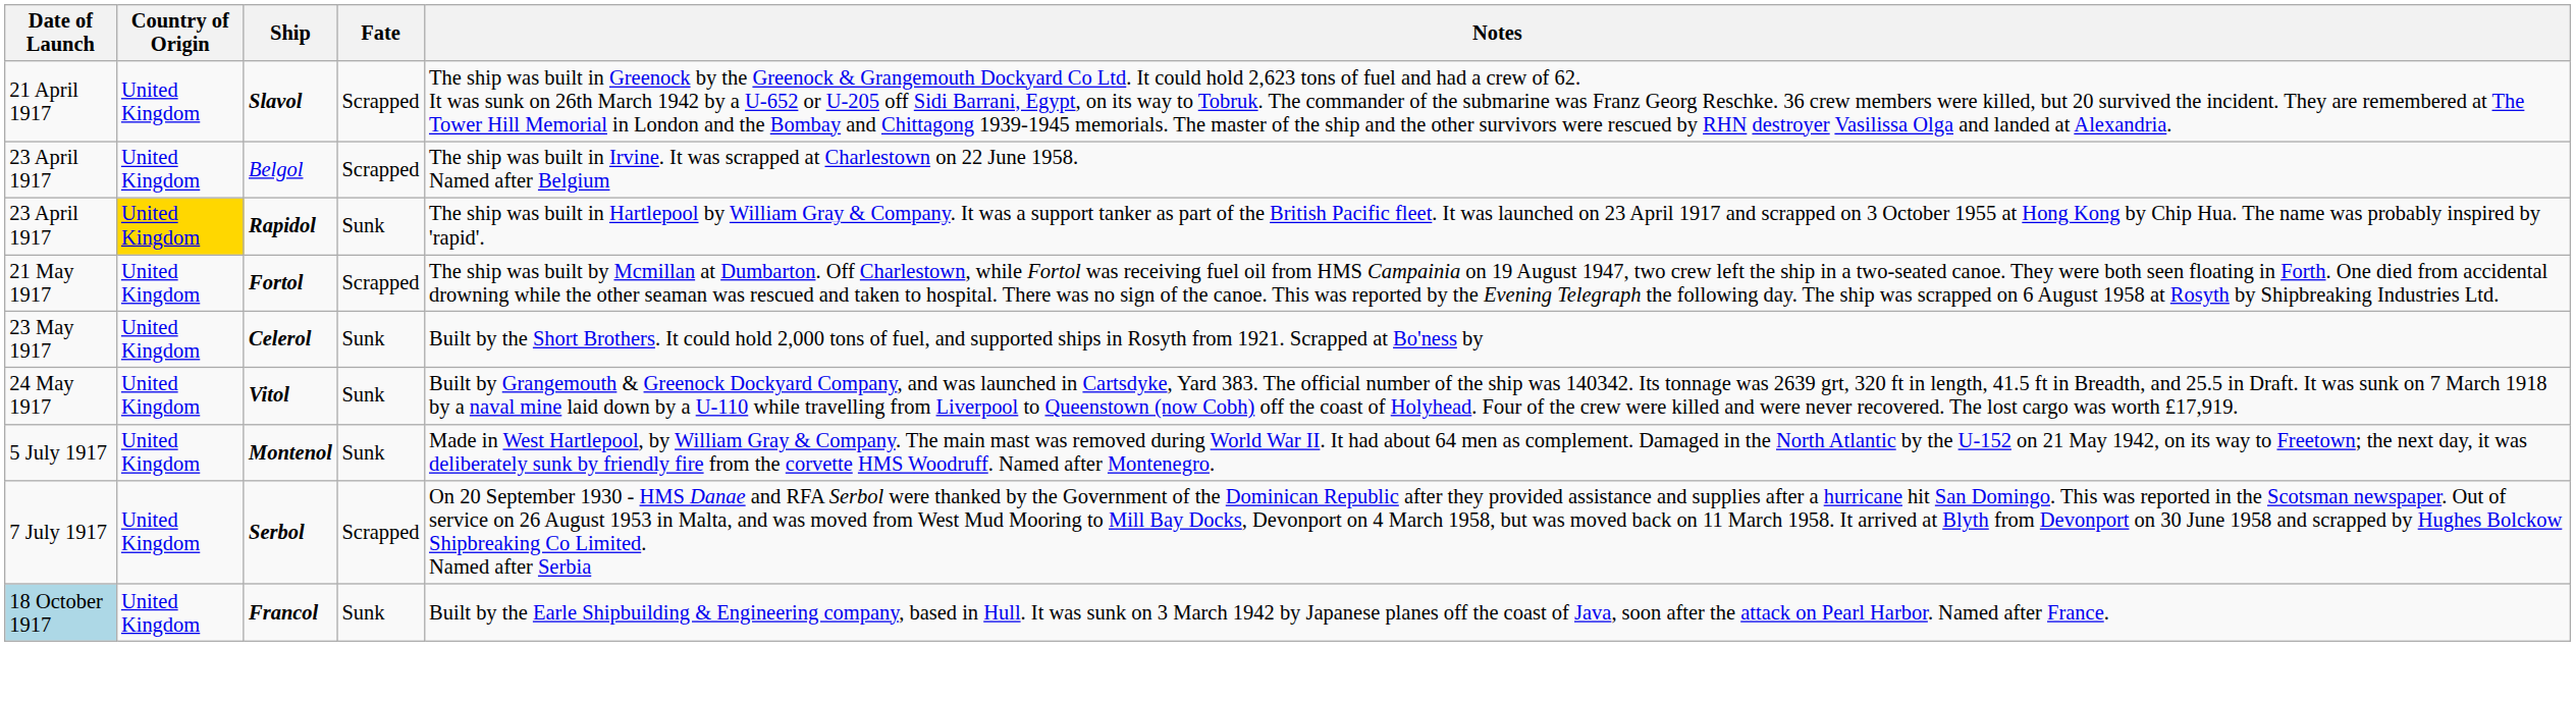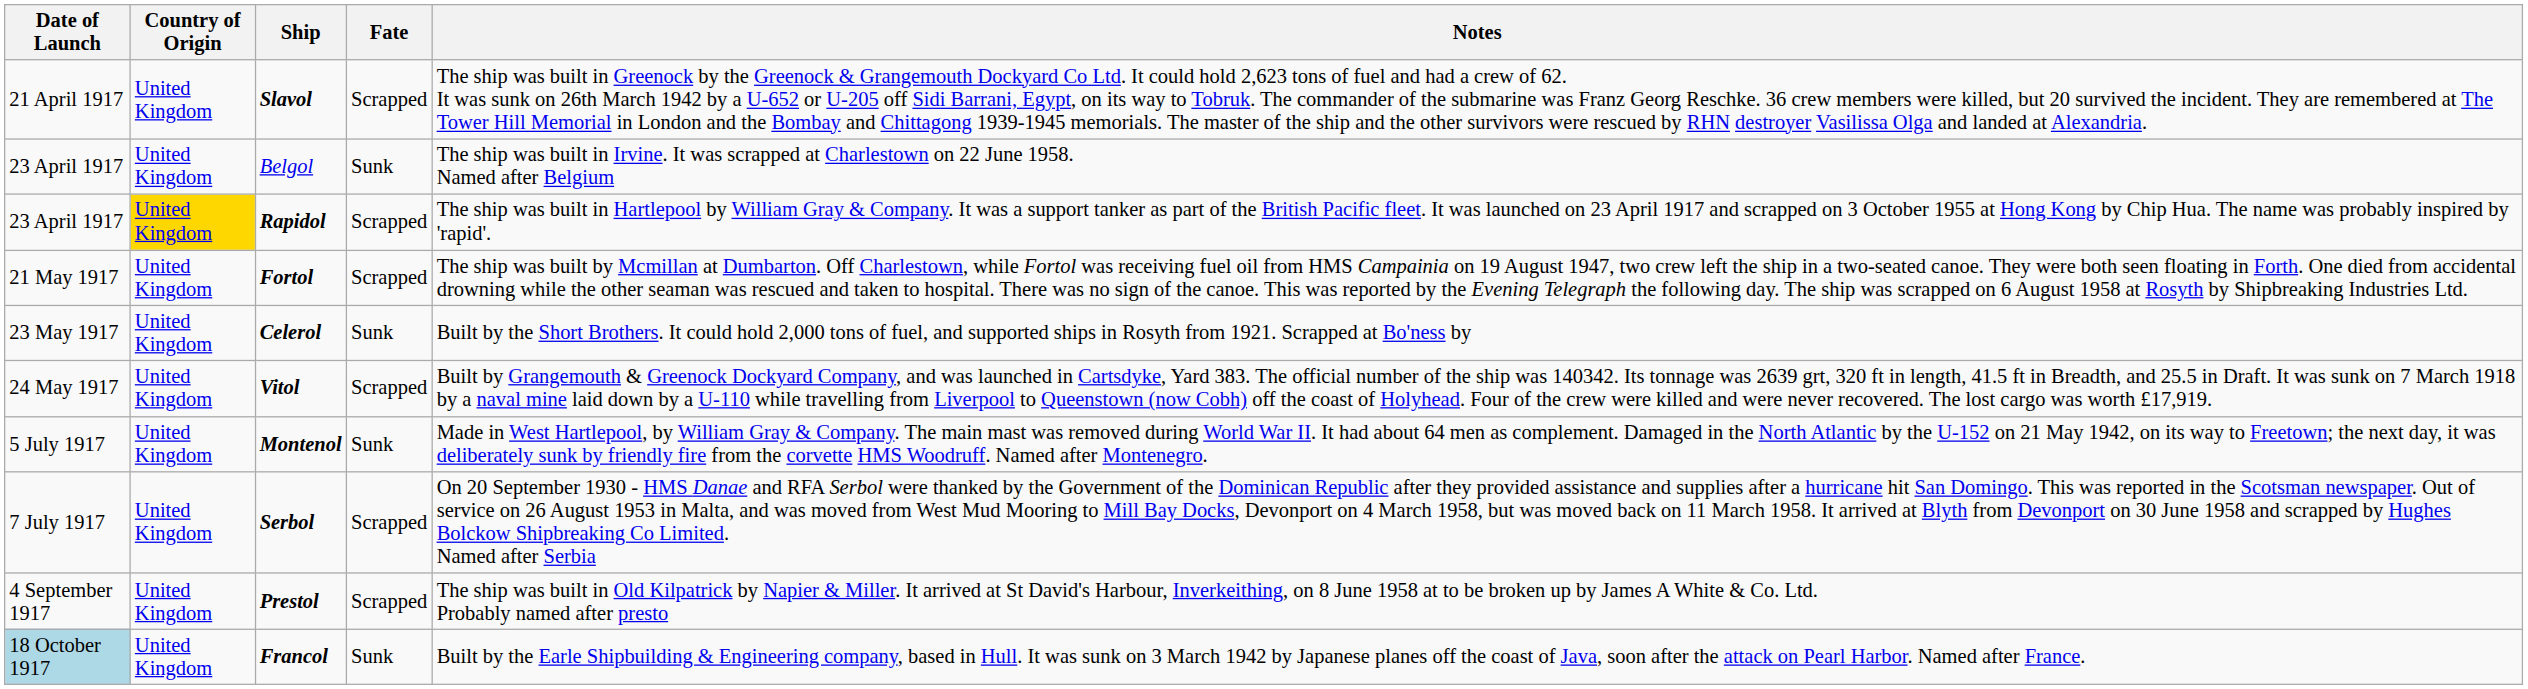 <table class="wikitable">
 <tr>
 <th>Date of Launch</th>
 <th>Country of Origin</th>
 <th>Ship</th>
 <th>Fate</th>
 <th>Notes</th>
 </tr>
 <tr>
 <td>21 April 1917</td>
 <td> <a href='#'>United Kingdom</a></td>
 <td><strong><em><span>Slavol</span></em></strong></td>
 <td>Scrapped</td>
 <td>The ship was built in <a href='#'>Greenock</a> by the <a href='#'>Greenock & Grangemouth Dockyard Co Ltd</a>. It could hold 2,623 tons of fuel and had a crew of 62.<br>It was sunk on 26th March 1942 by a <a href='#'>U-652</a> or <a href='#'>U-205</a> off <a href='#'>Sidi Barrani, Egypt</a>, on its way to <a href='#'>Tobruk</a>. The commander of the submarine was Franz Georg Reschke. 36 crew members were killed, but 20 survived the incident. They are remembered at <a href='#'>The Tower Hill Memorial</a> in London and the <a href='#'>Bombay</a> and <a href='#'>Chittagong</a> 1939-1945 memorials. The master of the ship and the other survivors were rescued by <a href='#'>RHN</a> <a href='#'>destroyer</a> <a href='#'>Vasilissa Olga</a> and landed at <a href='#'>Alexandria</a>.</td>
 </tr>
 <tr>
 <td>23 April 1917</td>
 <td> <a href='#'>United Kingdom</a></td>
 <td><em><a href='#'>Belgol</a></em></td>
-<td>Scrapped</td>
+<td>Sunk</td>
 <td>The ship was built in <a href='#'>Irvine</a>. It was scrapped at <a href='#'>Charlestown</a> on 22 June 1958.<br>Named after <a href='#'>Belgium</a></td>
 </tr>
 <tr>
 <td>23 April 1917</td>
 <td style="background: gold;"> <a href='#'>United Kingdom</a></td>
 <td><strong><em><span>Rapidol</span></em></strong></td>
-<td>Sunk</td>
+<td>Scrapped</td>
 <td>The ship was built in <a href='#'>Hartlepool</a> by <a href='#'>William Gray & Company</a>. It was a support tanker as part of the <a href='#'>British Pacific fleet</a>. It was launched on 23 April 1917 and scrapped on 3 October 1955 at <a href='#'>Hong Kong</a> by Chip Hua. The name was probably inspired by 'rapid'.</td>
 </tr>
 <tr>
 <td>21 May 1917</td>
 <td> <a href='#'>United Kingdom</a></td>
 <td><strong><em><span>Fortol</span></em></strong></td>
 <td>Scrapped</td>
 <td>The ship was built by <a href='#'>Mcmillan</a> at <a href='#'>Dumbarton</a>. Off <a href='#'>Charlestown</a>, while <em>Fortol</em> was receiving fuel oil from HMS <em>Campainia</em> on 19 August 1947, two crew left the ship in a two-seated canoe. They were both seen floating in <a href='#'>Forth</a>. One died from accidental drowning while the other seaman was rescued and taken to hospital. There was no sign of the canoe. This was reported by the <em>Evening Telegraph</em> the following day. The ship was scrapped on 6 August 1958 at <a href='#'>Rosyth</a> by Shipbreaking Industries Ltd.</td>
 </tr>
 <tr>
 <td>23 May 1917</td>
 <td> <a href='#'>United Kingdom</a></td>
 <td><strong><em><span>Celerol</span></em></strong></td>
 <td>Sunk</td>
 <td>Built by the <a href='#'>Short Brothers</a>. It could hold 2,000 tons of fuel, and supported ships in Rosyth from 1921. Scrapped at <a href='#'>Bo'ness</a> by </td>
 </tr>
 <tr>
 <td>24 May 1917</td>
 <td> <a href='#'>United Kingdom</a></td>
 <td><strong><em><span>Vitol</span></em></strong></td>
-<td>Sunk</td>
+<td>Scrapped</td>
 <td>Built by <a href='#'>Grangemouth</a> & <a href='#'>Greenock Dockyard Company</a>, and was launched in <a href='#'>Cartsdyke</a>, Yard 383. The official number of the ship was 140342. Its tonnage was 2639 grt, 320 ft in length, 41.5 ft in Breadth, and 25.5 in Draft. It was sunk on 7 March 1918 by a <a href='#'>naval mine</a> laid down by a <a href='#'>U-110</a> while travelling from <a href='#'>Liverpool</a> to <a href='#'>Queenstown (now Cobh)</a> off the coast of <a href='#'>Holyhead</a>. Four of the crew were killed and were never recovered. The lost cargo was worth £17,919.</td>
 </tr>
 <tr>
 <td>5 July 1917</td>
 <td> <a href='#'>United Kingdom</a></td>
 <td><strong><em><span>Montenol</span></em></strong></td>
 <td>Sunk</td>
 <td>Made in <a href='#'>West Hartlepool</a>, by <a href='#'>William Gray & Company</a>. The main mast was removed during <a href='#'>World War II</a>. It had about 64 men as complement. Damaged in the <a href='#'>North Atlantic</a> by the <a href='#'>U-152</a> on 21 May 1942, on its way to <a href='#'>Freetown</a>; the next day, it was <a href='#'>deliberately sunk by friendly fire</a> from the <a href='#'>corvette</a> <a href='#'>HMS Woodruff</a>. Named after <a href='#'>Montenegro</a>.</td>
 </tr>
 <tr>
 <td>7 July 1917</td>
 <td> <a href='#'>United Kingdom</a></td>
 <td><strong><em><span>Serbol</span></em></strong></td>
 <td>Scrapped</td>
 <td>On 20 September 1930 - <a href='#'>HMS <em>Danae</em></a> and RFA <em>Serbol</em> were thanked by the Government of the <a href='#'>Dominican Republic</a> after they provided assistance and supplies after a <a href='#'>hurricane</a> hit <a href='#'>San Domingo</a>. This was reported in the <a href='#'>Scotsman newspaper</a>. Out of service on 26 August 1953 in Malta, and was moved from West Mud Mooring to <a href='#'>Mill Bay Docks</a>, Devonport on 4 March 1958, but was moved back on 11 March 1958. It arrived at <a href='#'>Blyth</a> from <a href='#'>Devonport</a> on 30 June 1958 and scrapped by <a href='#'>Hughes Bolckow Shipbreaking Co Limited</a>.<br>Named after <a href='#'>Serbia</a></td>
 </tr>
 <tr>
+<td>4 September 1917</td>
+<td> <a href='#'>United Kingdom</a></td>
+<td><strong><em><span>Prestol</span></em></strong></td>
+<td>Scrapped</td>
+<td>The ship was built in <a href='#'>Old Kilpatrick</a> by <a href='#'>Napier & Miller</a>. It arrived at St David's Harbour, <a href='#'>Inverkeithing</a>, on 8 June 1958 at to be broken up by James A White & Co. Ltd.<br>Probably named after <a href='#'>presto</a></td>
+</tr>
+<tr>
 <td style="background: lightblue;">18 October 1917</td>
 <td> <a href='#'>United Kingdom</a></td>
 <td><strong><em><span>Francol</span></em></strong></td>
 <td>Sunk</td>
 <td>Built by the <a href='#'>Earle Shipbuilding & Engineering company</a>, based in <a href='#'>Hull</a>. It was sunk on 3 March 1942 by Japanese planes off the coast of <a href='#'>Java</a>, soon after the <a href='#'>attack on Pearl Harbor</a>. Named after <a href='#'>France</a>.</td>
 </tr>
 </table>
